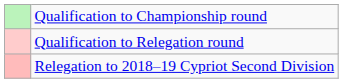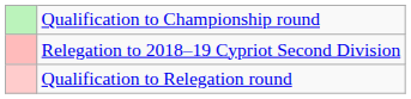 <table class="wikitable">
 <tr>
 <td style="width:20px; background:#BBF3BB;"></td>
 <td><a href='#'>Qualification to Championship round</a></td>
 </tr>
 <tr>
+<td style="width:20px; background:#FFBBBB;"></td>
+<td><a href='#'>Relegation to 2018–19 Cypriot Second Division</a></td>
+</tr>
+<tr>
 <td style="width:20px; background:#FFCCCC;"></td>
 <td><a href='#'>Qualification to Relegation round</a></td>
 </tr>
-<tr>
-<td style="width:20px; background:#FFBBBB;"></td>
-<td><a href='#'>Relegation to 2018–19 Cypriot Second Division</a></td>
-</tr>
 </table>
